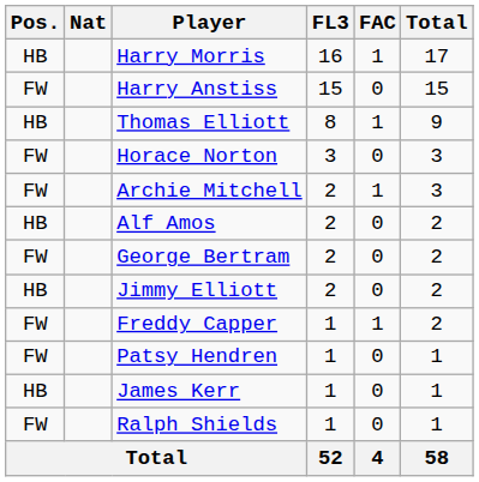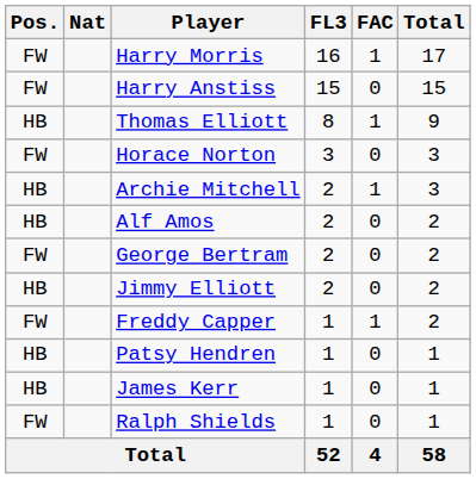 <table class="wikitable"  style="text-align:center; border:1px #aaa solid;">
 <tr>
 <th>Pos.</th>
 <th>Nat</th>
 <th>Player</th>
 <th>FL3</th>
 <th>FAC</th>
 <th>Total</th>
 </tr>
 <tr>
-<td>HB</td>
+<td>FW</td>
 <td></td>
 <td style="text-align:left;"><a href='#'>Harry Morris</a></td>
 <td>16</td>
 <td>1</td>
 <td>17</td>
 </tr>
 <tr>
 <td>FW</td>
 <td></td>
 <td style="text-align:left;"><a href='#'>Harry Anstiss</a></td>
 <td>15</td>
 <td>0</td>
 <td>15</td>
 </tr>
 <tr>
 <td>HB</td>
 <td></td>
 <td style="text-align:left;"><a href='#'>Thomas Elliott</a></td>
 <td>8</td>
 <td>1</td>
 <td>9</td>
 </tr>
 <tr>
 <td>FW</td>
 <td></td>
 <td style="text-align:left;"><a href='#'>Horace Norton</a></td>
 <td>3</td>
 <td>0</td>
 <td>3</td>
 </tr>
 <tr>
-<td>FW</td>
+<td>HB</td>
 <td></td>
 <td style="text-align:left;"><a href='#'>Archie Mitchell</a></td>
 <td>2</td>
 <td>1</td>
 <td>3</td>
 </tr>
 <tr>
 <td>HB</td>
 <td></td>
 <td style="text-align:left;"><a href='#'>Alf Amos</a></td>
 <td>2</td>
 <td>0</td>
 <td>2</td>
 </tr>
 <tr>
 <td>FW</td>
 <td></td>
 <td style="text-align:left;"><a href='#'>George Bertram</a></td>
 <td>2</td>
 <td>0</td>
 <td>2</td>
 </tr>
 <tr>
 <td>HB</td>
 <td></td>
 <td style="text-align:left;"><a href='#'>Jimmy Elliott</a></td>
 <td>2</td>
 <td>0</td>
 <td>2</td>
 </tr>
 <tr>
 <td>FW</td>
 <td></td>
 <td style="text-align:left;"><a href='#'>Freddy Capper</a></td>
 <td>1</td>
 <td>1</td>
 <td>2</td>
 </tr>
 <tr>
-<td>FW</td>
+<td>HB</td>
 <td></td>
 <td style="text-align:left;"><a href='#'>Patsy Hendren</a></td>
 <td>1</td>
 <td>0</td>
 <td>1</td>
 </tr>
 <tr>
 <td>HB</td>
 <td></td>
 <td style="text-align:left;"><a href='#'>James Kerr</a></td>
 <td>1</td>
 <td>0</td>
 <td>1</td>
 </tr>
 <tr>
 <td>FW</td>
 <td></td>
 <td style="text-align:left;"><a href='#'>Ralph Shields</a></td>
 <td>1</td>
 <td>0</td>
 <td>1</td>
 </tr>
 <tr>
 <th colspan="3">Total</th>
 <th>52</th>
 <th>4</th>
 <th>58</th>
 </tr>
 </table>
